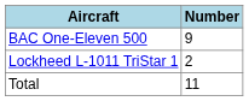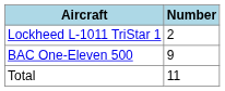 <table class="toccolours" border="1" cellpadding="3" style="border-collapse:collapse">
 <tr bgcolor=lightblue>
 <th>Aircraft</th>
 <th>Number</th>
 </tr>
 <tr>
+<td><a href='#'>Lockheed L-1011 TriStar 1</a></td>
+<td>2</td>
+</tr>
+<tr>
 <td><a href='#'>BAC One-Eleven 500</a></td>
 <td>9</td>
-</tr>
-<tr>
-<td><a href='#'>Lockheed L-1011 TriStar 1</a></td>
-<td>2</td>
 </tr>
 <tr>
 <td>Total</td>
 <td>11</td>
 </tr>
 </table>
